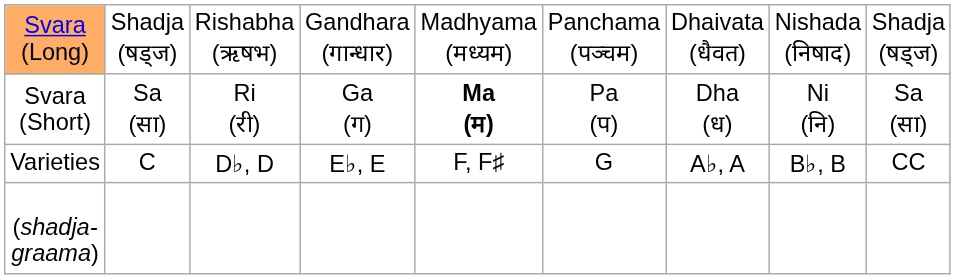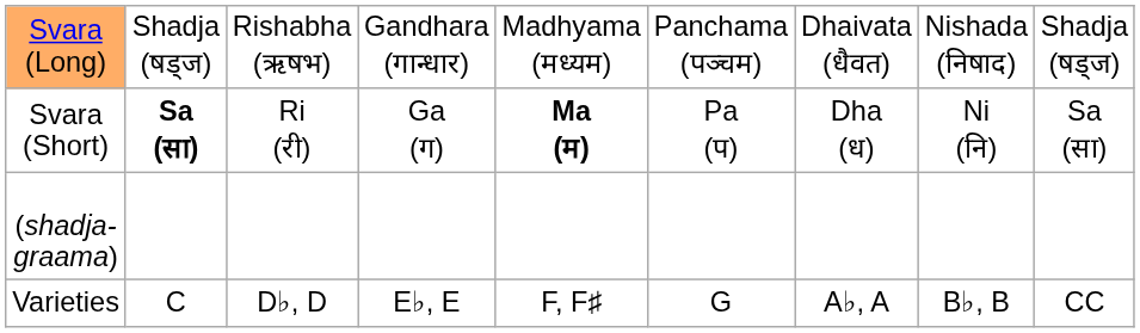 <table class="wikitable" align=center style = " background: transparent; ">
 <tr style="text-align: center;">
 <td width=40px style="background: #ffad66;"><a href='#'>Svara</a><br>(Long)</td>
 <td width=40px>Shadja<br>(षड्ज)</td>
 <td width=40px>Rishabha<br>(ऋषभ)</td>
 <td width= 40px>Gandhara<br>(गान्धार)</td>
 <td width= 40px>Madhyama<br>(मध्यम)</td>
 <td width=40px>Panchama<br>(पञ्चम)</td>
 <td width= 40px>Dhaivata<br>(धैवत)</td>
 <td width=40px>Nishada<br>(निषाद)</td>
 <td width=40px>Shadja<br>(षड्ज)</td>
 </tr>
 <tr style="text-align: center;">
 <td width=40px>Svara<br>(Short)</td>
-<td width=40px>Sa<br>(सा)</td>
+<td width=40px><strong>Sa<br>(सा)</strong></td>
 <td width=40px>Ri<br>(री)</td>
 <td width= 40px>Ga<br>(ग)</td>
 <td width= 40px><strong>Ma<br>(म)</strong></td>
 <td width=40px>Pa<br>(प)</td>
 <td width= 40px>Dha<br>(ध)</td>
 <td width=40px>Ni<br>(नि)</td>
 <td width=40px>Sa<br>(सा)</td>
+</tr>
+<tr style="text-align: center;">
+<td width=40px><br>(<em>shadja-graama</em>)</td>
+<td width=40px></td>
+<td width=40px></td>
+<td width= 40px></td>
+<td width= 40px></td>
+<td width=40px></td>
+<td width= 40px></td>
+<td width=40px></td>
+<td width=40px></td>
 </tr>
 <tr style="text-align: center;">
 <td width=40px>Varieties</td>
 <td width=40px>C</td>
 <td width=40px>D♭, D</td>
 <td width= 40px>E♭, E</td>
 <td width= 40px>F, F♯</td>
 <td width=40px>G</td>
 <td width= 40px>A♭, A</td>
 <td width=40px>B♭, B</td>
 <td width=40px>CC</td>
 </tr>
-<tr style="text-align: center;">
-<td width=40px><br>(<em>shadja-graama</em>)</td>
-<td width=40px></td>
-<td width=40px></td>
-<td width= 40px></td>
-<td width= 40px></td>
-<td width=40px></td>
-<td width= 40px></td>
-<td width=40px></td>
-<td width=40px></td>
-</tr>
 </table>
